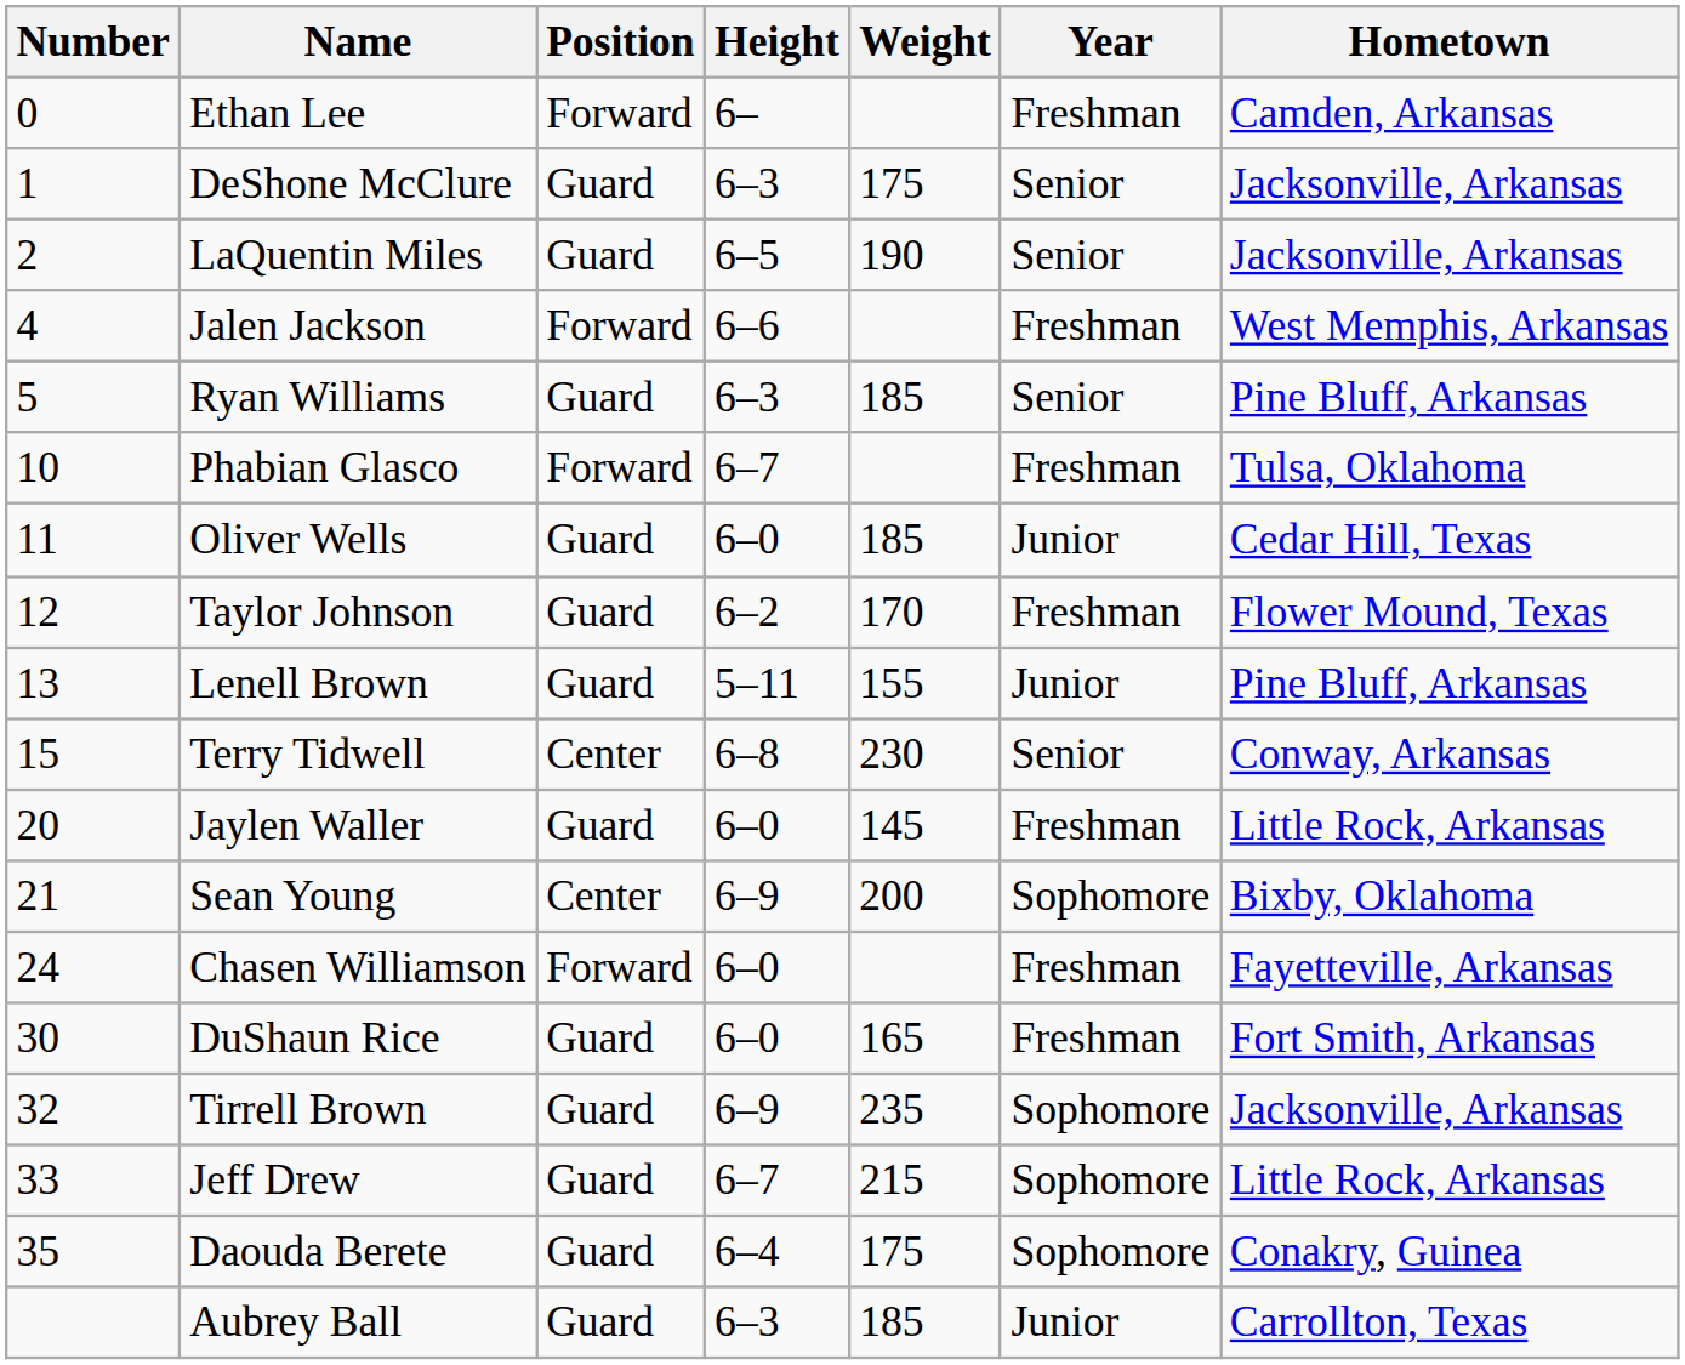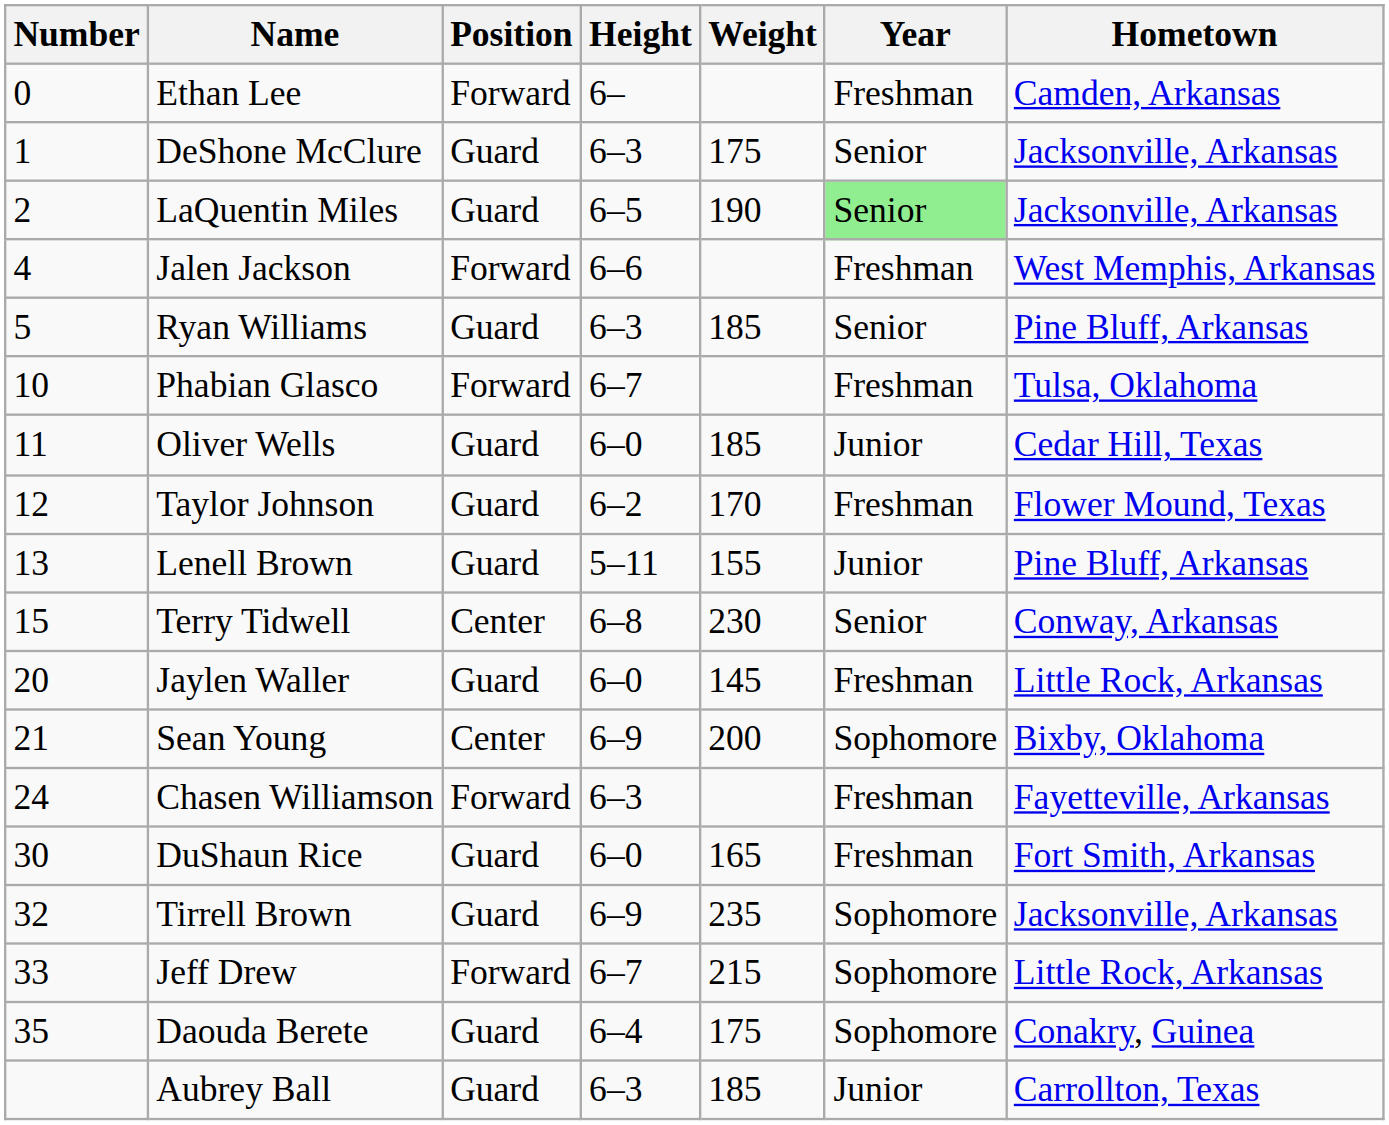 <table class="wikitable" style="font-size: 95%;">
 <tr>
 <th>Number</th>
 <th>Name</th>
 <th>Position</th>
 <th>Height</th>
 <th>Weight</th>
 <th>Year</th>
 <th>Hometown</th>
 </tr>
 <tr>
 <td>0</td>
 <td>Ethan Lee</td>
 <td>Forward</td>
 <td>6–</td>
 <td></td>
 <td>Freshman</td>
 <td><a href='#'>Camden, Arkansas</a></td>
 </tr>
 <tr>
 <td>1</td>
 <td>DeShone McClure</td>
 <td>Guard</td>
 <td>6–3</td>
 <td>175</td>
 <td>Senior</td>
 <td><a href='#'>Jacksonville, Arkansas</a></td>
 </tr>
 <tr>
 <td>2</td>
 <td>LaQuentin Miles</td>
 <td>Guard</td>
 <td>6–5</td>
 <td>190</td>
-<td>Senior</td>
+<td style="background: lightgreen;">Senior</td>
 <td><a href='#'>Jacksonville, Arkansas</a></td>
 </tr>
 <tr>
 <td>4</td>
 <td>Jalen Jackson</td>
 <td>Forward</td>
 <td>6–6</td>
 <td></td>
 <td>Freshman</td>
 <td><a href='#'>West Memphis, Arkansas</a></td>
 </tr>
 <tr>
 <td>5</td>
 <td>Ryan Williams</td>
 <td>Guard</td>
 <td>6–3</td>
 <td>185</td>
 <td>Senior</td>
 <td><a href='#'>Pine Bluff, Arkansas</a></td>
 </tr>
 <tr>
 <td>10</td>
 <td>Phabian Glasco</td>
 <td>Forward</td>
 <td>6–7</td>
 <td></td>
 <td>Freshman</td>
 <td><a href='#'>Tulsa, Oklahoma</a></td>
 </tr>
 <tr>
 <td>11</td>
 <td>Oliver Wells</td>
 <td>Guard</td>
 <td>6–0</td>
 <td>185</td>
 <td>Junior</td>
 <td><a href='#'>Cedar Hill, Texas</a></td>
 </tr>
 <tr>
 <td>12</td>
 <td>Taylor Johnson</td>
 <td>Guard</td>
 <td>6–2</td>
 <td>170</td>
 <td>Freshman</td>
 <td><a href='#'>Flower Mound, Texas</a></td>
 </tr>
 <tr>
 <td>13</td>
 <td>Lenell Brown</td>
 <td>Guard</td>
 <td>5–11</td>
 <td>155</td>
 <td>Junior</td>
 <td><a href='#'>Pine Bluff, Arkansas</a></td>
 </tr>
 <tr>
 <td>15</td>
 <td>Terry Tidwell</td>
 <td>Center</td>
 <td>6–8</td>
 <td>230</td>
 <td>Senior</td>
 <td><a href='#'>Conway, Arkansas</a></td>
 </tr>
 <tr>
 <td>20</td>
 <td>Jaylen Waller</td>
 <td>Guard</td>
 <td>6–0</td>
 <td>145</td>
 <td>Freshman</td>
 <td><a href='#'>Little Rock, Arkansas</a></td>
 </tr>
 <tr>
 <td>21</td>
 <td>Sean Young</td>
 <td>Center</td>
 <td>6–9</td>
 <td>200</td>
 <td>Sophomore</td>
 <td><a href='#'>Bixby, Oklahoma</a></td>
 </tr>
 <tr>
 <td>24</td>
 <td>Chasen Williamson</td>
 <td>Forward</td>
-<td>6–0</td>
+<td>6–3</td>
 <td></td>
 <td>Freshman</td>
 <td><a href='#'>Fayetteville, Arkansas</a></td>
 </tr>
 <tr>
 <td>30</td>
 <td>DuShaun Rice</td>
 <td>Guard</td>
 <td>6–0</td>
 <td>165</td>
 <td>Freshman</td>
 <td><a href='#'>Fort Smith, Arkansas</a></td>
 </tr>
 <tr>
 <td>32</td>
 <td>Tirrell Brown</td>
 <td>Guard</td>
 <td>6–9</td>
 <td>235</td>
 <td>Sophomore</td>
 <td><a href='#'>Jacksonville, Arkansas</a></td>
 </tr>
 <tr>
 <td>33</td>
 <td>Jeff Drew</td>
-<td>Guard</td>
+<td>Forward</td>
 <td>6–7</td>
 <td>215</td>
 <td>Sophomore</td>
 <td><a href='#'>Little Rock, Arkansas</a></td>
 </tr>
 <tr>
 <td>35</td>
 <td>Daouda Berete</td>
 <td>Guard</td>
 <td>6–4</td>
 <td>175</td>
 <td>Sophomore</td>
 <td><a href='#'>Conakry</a>, <a href='#'>Guinea</a></td>
 </tr>
 <tr>
 <td></td>
 <td>Aubrey Ball</td>
 <td>Guard</td>
 <td>6–3</td>
 <td>185</td>
 <td>Junior</td>
 <td><a href='#'>Carrollton, Texas</a></td>
 </tr>
 </table>
